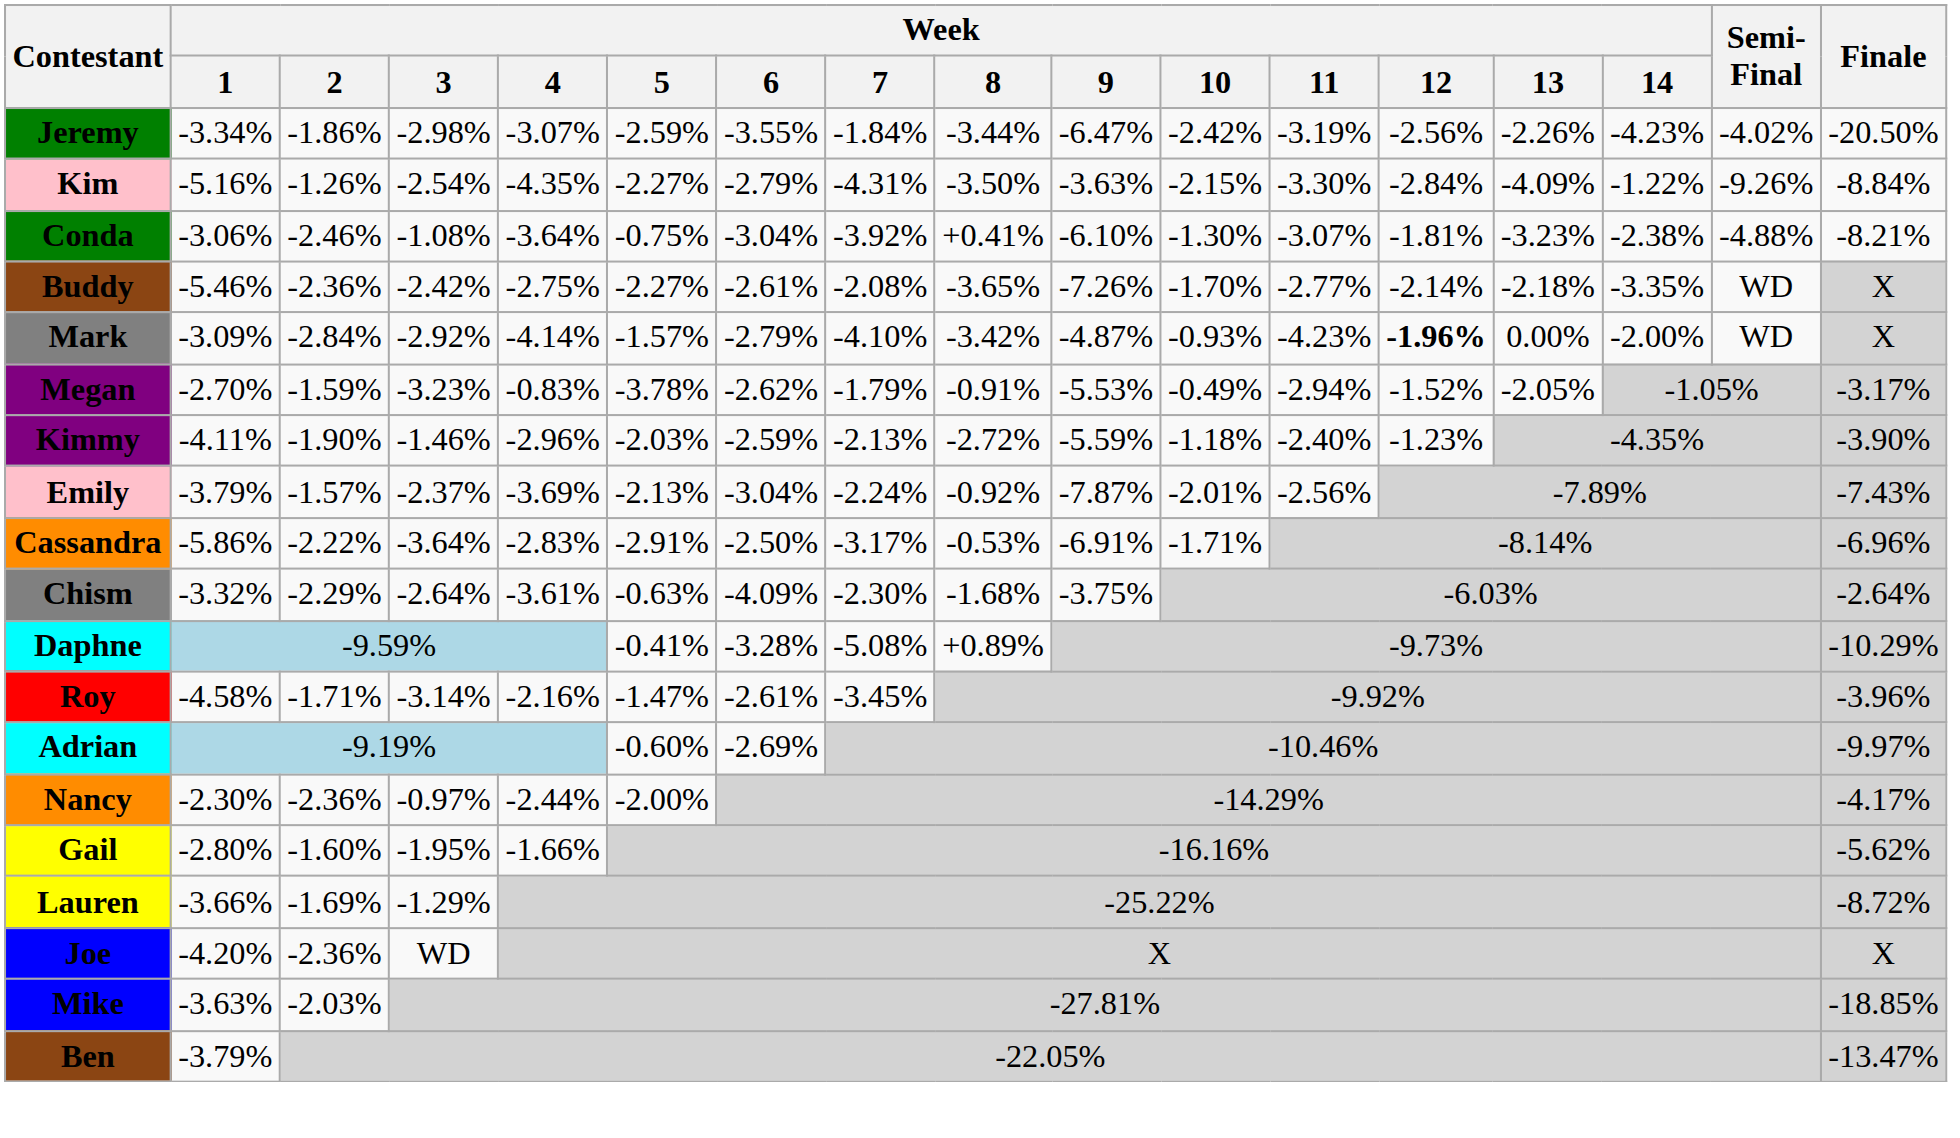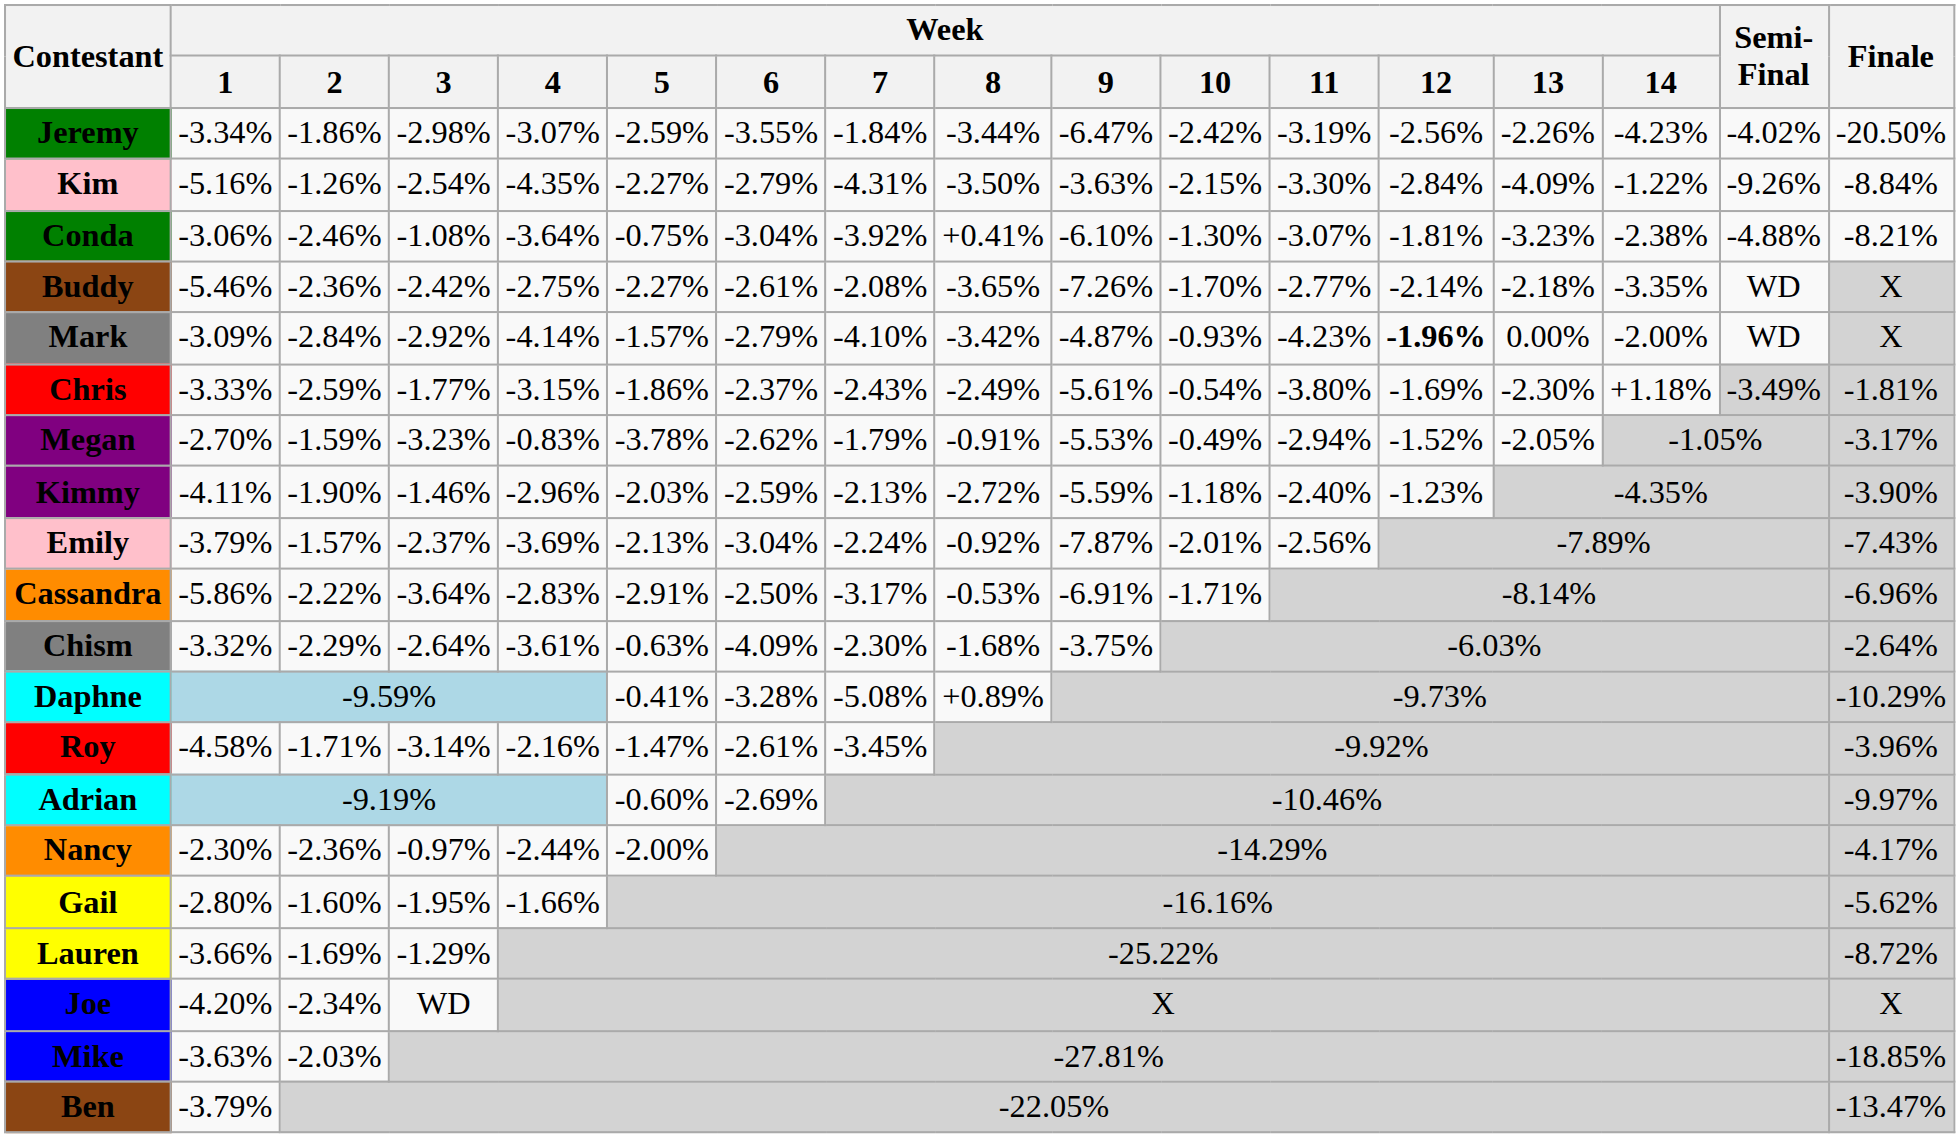 <table class="wikitable sortable" style="text-align:center" align="center">
 <tr>
 <th rowspan="2">Contestant</th>
 <th colspan="14">Week</th>
 <th rowspan="2">Semi-<br>Final</th>
 <th rowspan="2">Finale</th>
 </tr>
 <tr>
 <th>1</th>
 <th>2</th>
 <th>3</th>
 <th>4</th>
 <th>5</th>
 <th>6</th>
 <th>7</th>
 <th>8</th>
 <th>9</th>
 <th>10</th>
 <th>11</th>
 <th>12</th>
 <th>13</th>
 <th>14</th>
 </tr>
 <tr>
 <td style="background:green;"><span><strong>Jeremy</strong></span></td>
 <td>-3.34%</td>
 <td>-1.86%</td>
 <td>-2.98%</td>
 <td>-3.07%</td>
 <td>-2.59%</td>
 <td>-3.55%</td>
 <td>-1.84%</td>
 <td>-3.44%</td>
 <td>-6.47%</td>
 <td>-2.42%</td>
 <td>-3.19%</td>
 <td>-2.56%</td>
 <td>-2.26%</td>
 <td>-4.23%</td>
 <td>-4.02%</td>
 <td>-20.50%</td>
 </tr>
 <tr>
 <td style="background:pink;"><span><strong>Kim</strong></span></td>
 <td>-5.16%</td>
 <td>-1.26%</td>
 <td>-2.54%</td>
 <td>-4.35%</td>
 <td>-2.27%</td>
 <td>-2.79%</td>
 <td>-4.31%</td>
 <td>-3.50%</td>
 <td>-3.63%</td>
 <td>-2.15%</td>
 <td>-3.30%</td>
 <td>-2.84%</td>
 <td>-4.09%</td>
 <td>-1.22%</td>
 <td>-9.26%</td>
 <td>-8.84%</td>
 </tr>
 <tr>
 <td style="background:green;"><span><strong>Conda</strong></span></td>
 <td>-3.06%</td>
 <td>-2.46%</td>
 <td>-1.08%</td>
 <td>-3.64%</td>
 <td>-0.75%</td>
 <td>-3.04%</td>
 <td>-3.92%</td>
 <td>+0.41%</td>
 <td>-6.10%</td>
 <td>-1.30%</td>
 <td>-3.07%</td>
 <td>-1.81%</td>
 <td>-3.23%</td>
 <td>-2.38%</td>
 <td>-4.88%</td>
 <td>-8.21%</td>
 </tr>
 <tr>
 <td style="background:saddlebrown;"><span><strong>Buddy</strong></span></td>
 <td>-5.46%</td>
 <td>-2.36%</td>
 <td>-2.42%</td>
 <td>-2.75%</td>
 <td>-2.27%</td>
 <td>-2.61%</td>
 <td>-2.08%</td>
 <td>-3.65%</td>
 <td>-7.26%</td>
 <td>-1.70%</td>
 <td>-2.77%</td>
 <td>-2.14%</td>
 <td>-2.18%</td>
 <td>-3.35%</td>
 <td>WD</td>
 <td colspan="1" bgcolor="lightgrey">X</td>
 </tr>
 <tr>
 <td style="background:gray;"><span><strong>Mark</strong></span></td>
 <td>-3.09%</td>
 <td>-2.84%</td>
 <td>-2.92%</td>
 <td>-4.14%</td>
 <td>-1.57%</td>
 <td>-2.79%</td>
 <td>-4.10%</td>
 <td>-3.42%</td>
 <td>-4.87%</td>
 <td>-0.93%</td>
 <td>-4.23%</td>
 <td><strong>-1.96%</strong></td>
 <td>0.00%</td>
 <td>-2.00%</td>
 <td>WD</td>
 <td colspan="1" bgcolor="lightgrey">X</td>
+</tr>
+<tr>
+<td style="background:red;"><span><strong>Chris</strong></span></td>
+<td>-3.33%</td>
+<td>-2.59%</td>
+<td>-1.77%</td>
+<td>-3.15%</td>
+<td>-1.86%</td>
+<td>-2.37%</td>
+<td>-2.43%</td>
+<td>-2.49%</td>
+<td>-5.61%</td>
+<td>-0.54%</td>
+<td>-3.80%</td>
+<td>-1.69%</td>
+<td>-2.30%</td>
+<td>+1.18%</td>
+<td colspan="1" bgcolor="lightgrey">-3.49%</td>
+<td colspan="1" bgcolor="lightgrey">-1.81%</td>
 </tr>
 <tr>
 <td style="background:purple;"><span><strong>Megan</strong></span></td>
 <td>-2.70%</td>
 <td>-1.59%</td>
 <td>-3.23%</td>
 <td>-0.83%</td>
 <td>-3.78%</td>
 <td>-2.62%</td>
 <td>-1.79%</td>
 <td>-0.91%</td>
 <td>-5.53%</td>
 <td>-0.49%</td>
 <td>-2.94%</td>
 <td>-1.52%</td>
 <td>-2.05%</td>
 <td colspan="2" bgcolor="lightgrey">-1.05%</td>
 <td colspan="1" bgcolor="lightgrey">-3.17%</td>
 </tr>
 <tr>
 <td style="background:purple;"><span><strong>Kimmy</strong></span></td>
 <td>-4.11%</td>
 <td>-1.90%</td>
 <td>-1.46%</td>
 <td>-2.96%</td>
 <td>-2.03%</td>
 <td>-2.59%</td>
 <td>-2.13%</td>
 <td>-2.72%</td>
 <td>-5.59%</td>
 <td>-1.18%</td>
 <td>-2.40%</td>
 <td>-1.23%</td>
 <td colspan="3" bgcolor="lightgrey">-4.35%</td>
 <td colspan="1" bgcolor="lightgrey">-3.90%</td>
 </tr>
 <tr>
 <td style="background:pink;"><span><strong>Emily</strong></span></td>
 <td>-3.79%</td>
 <td>-1.57%</td>
 <td>-2.37%</td>
 <td>-3.69%</td>
 <td>-2.13%</td>
 <td>-3.04%</td>
 <td>-2.24%</td>
 <td>-0.92%</td>
 <td>-7.87%</td>
 <td>-2.01%</td>
 <td>-2.56%</td>
 <td colspan="4" bgcolor="lightgrey">-7.89%</td>
 <td colspan="1" bgcolor="lightgrey">-7.43%</td>
 </tr>
 <tr>
 <td style="background:darkorange;"><span><strong>Cassandra</strong></span></td>
 <td>-5.86%</td>
 <td>-2.22%</td>
 <td>-3.64%</td>
 <td>-2.83%</td>
 <td>-2.91%</td>
 <td>-2.50%</td>
 <td>-3.17%</td>
 <td>-0.53%</td>
 <td>-6.91%</td>
 <td>-1.71%</td>
 <td colspan="5" bgcolor="lightgrey">-8.14%</td>
 <td colspan="1" bgcolor="lightgrey">-6.96%</td>
 </tr>
 <tr>
 <td style="background:gray;"><span><strong>Chism</strong></span></td>
 <td>-3.32%</td>
 <td>-2.29%</td>
 <td>-2.64%</td>
 <td>-3.61%</td>
 <td>-0.63%</td>
 <td>-4.09%</td>
 <td>-2.30%</td>
 <td>-1.68%</td>
 <td>-3.75%</td>
 <td colspan="6" bgcolor="lightgrey">-6.03%</td>
 <td colspan="1" bgcolor="lightgrey">-2.64%</td>
 </tr>
 <tr>
 <td style="background:aqua;"><span><strong>Daphne</strong></span></td>
 <td colspan="4" bgcolor="lightblue">-9.59%</td>
 <td>-0.41%</td>
 <td>-3.28%</td>
 <td>-5.08%</td>
 <td>+0.89%</td>
 <td colspan="7" bgcolor="lightgrey">-9.73%</td>
 <td colspan="1" bgcolor="lightgrey">-10.29%</td>
 </tr>
 <tr>
 <td style="background:red;"><span><strong>Roy</strong></span></td>
 <td>-4.58%</td>
 <td>-1.71%</td>
 <td>-3.14%</td>
 <td>-2.16%</td>
 <td>-1.47%</td>
 <td>-2.61%</td>
 <td>-3.45%</td>
 <td colspan="8" bgcolor="lightgrey">-9.92%</td>
 <td colspan="1" bgcolor="lightgrey">-3.96%</td>
 </tr>
 <tr>
 <td style="background:aqua;"><span><strong>Adrian</strong></span></td>
 <td colspan="4" bgcolor="lightblue">-9.19%</td>
 <td>-0.60%</td>
 <td>-2.69%</td>
 <td colspan="9" bgcolor="lightgrey">-10.46%</td>
 <td colspan="1" bgcolor="lightgrey">-9.97%</td>
 </tr>
 <tr>
 <td style="background:darkorange;"><span><strong>Nancy</strong></span></td>
 <td>-2.30%</td>
 <td>-2.36%</td>
 <td>-0.97%</td>
 <td>-2.44%</td>
 <td>-2.00%</td>
 <td colspan="10" bgcolor="lightgrey">-14.29%</td>
 <td colspan="1" bgcolor="lightgrey">-4.17%</td>
 </tr>
 <tr>
 <td style="background:yellow;"><span><strong>Gail</strong></span></td>
 <td>-2.80%</td>
 <td>-1.60%</td>
 <td>-1.95%</td>
 <td>-1.66%</td>
 <td colspan="11" bgcolor="lightgrey">-16.16%</td>
 <td colspan="1" bgcolor="lightgrey">-5.62%</td>
 </tr>
 <tr>
 <td style="background:yellow;"><span><strong>Lauren</strong></span></td>
 <td>-3.66%</td>
 <td>-1.69%</td>
 <td>-1.29%</td>
 <td colspan="12" bgcolor="lightgrey">-25.22%</td>
 <td colspan="1" bgcolor="lightgrey">-8.72%</td>
 </tr>
 <tr>
 <td style="background:blue;"><span><strong>Joe</strong></span></td>
 <td>-4.20%</td>
-<td>-2.36%</td>
+<td>-2.34%</td>
 <td>WD</td>
 <td colspan="12" bgcolor="lightgrey">X</td>
 <td colspan="1" bgcolor="lightgrey">X</td>
 </tr>
 <tr>
 <td style="background:blue;"><span><strong>Mike</strong></span></td>
 <td>-3.63%</td>
 <td>-2.03%</td>
 <td bgcolor="lightgrey" colspan=13>-27.81%</td>
 <td bgcolor="lightgrey" colspan=1>-18.85%</td>
 </tr>
 <tr>
 <td style="background:saddlebrown;"><span><strong>Ben</strong></span></td>
 <td>-3.79%</td>
 <td bgcolor="lightgrey" colspan=14>-22.05%</td>
 <td bgcolor="lightgrey" colspan=1>-13.47%</td>
 </tr>
 </table>
